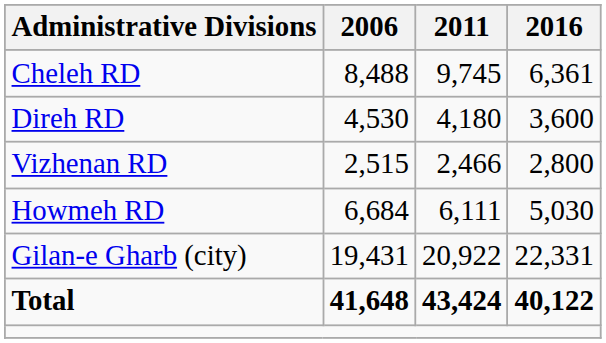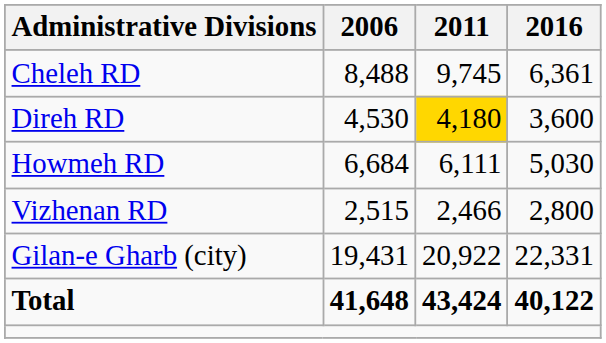 <table class="wikitable">
 <tr>
 <th>Administrative Divisions</th>
 <th>2006</th>
 <th>2011</th>
 <th>2016</th>
 </tr>
 <tr>
 <td><a href='#'>Cheleh RD</a></td>
 <td style="text-align: right;">8,488</td>
 <td style="text-align: right;">9,745</td>
 <td style="text-align: right;">6,361</td>
 </tr>
 <tr>
 <td><a href='#'>Direh RD</a></td>
 <td style="text-align: right;">4,530</td>
-<td style="text-align: right;">4,180</td>
+<td style="background: gold; text-align: right;">4,180</td>
 <td style="text-align: right;">3,600</td>
+</tr>
+<tr>
+<td><a href='#'>Howmeh RD</a></td>
+<td style="text-align: right;">6,684</td>
+<td style="text-align: right;">6,111</td>
+<td style="text-align: right;">5,030</td>
 </tr>
 <tr>
 <td><a href='#'>Vizhenan RD</a></td>
 <td style="text-align: right;">2,515</td>
 <td style="text-align: right;">2,466</td>
 <td style="text-align: right;">2,800</td>
-</tr>
-<tr>
-<td><a href='#'>Howmeh RD</a></td>
-<td style="text-align: right;">6,684</td>
-<td style="text-align: right;">6,111</td>
-<td style="text-align: right;">5,030</td>
 </tr>
 <tr>
 <td><a href='#'>Gilan-e Gharb</a> (city)</td>
 <td style="text-align: right;">19,431</td>
 <td style="text-align: right;">20,922</td>
 <td style="text-align: right;">22,331</td>
 </tr>
 <tr>
 <td><strong>Total</strong></td>
 <td style="text-align: right;"><strong>41,648</strong></td>
 <td style="text-align: right;"><strong>43,424</strong></td>
 <td style="text-align: right;"><strong>40,122</strong></td>
 </tr>
 <tr>
 <td colspan=4></td>
 </tr>
 </table>
